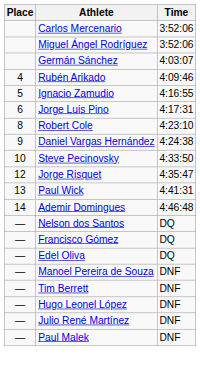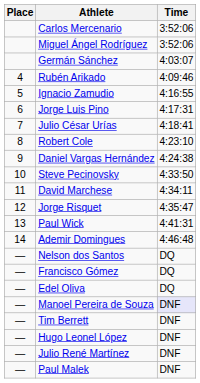 <table class=wikitable>
 <tr>
 <th>Place</th>
 <th>Athlete</th>
 <th>Time</th>
 </tr>
 <tr>
 <td align=center></td>
 <td><a href='#'>Carlos Mercenario</a> </td>
 <td>3:52:06</td>
 </tr>
 <tr>
 <td align=center></td>
 <td><a href='#'>Miguel Ángel Rodríguez</a> </td>
 <td>3:52:06</td>
 </tr>
 <tr>
 <td align=center></td>
 <td><a href='#'>Germán Sánchez</a> </td>
 <td>4:03:07</td>
 </tr>
 <tr>
 <td align=center>4</td>
 <td><a href='#'>Rubén Arikado</a> </td>
 <td>4:09:46</td>
 </tr>
 <tr>
 <td align=center>5</td>
 <td><a href='#'>Ignacio Zamudio</a> </td>
 <td>4:16:55</td>
 </tr>
 <tr>
 <td align=center>6</td>
 <td><a href='#'>Jorge Luis Pino</a> </td>
 <td>4:17:31</td>
 </tr>
 <tr>
+<td align=center>7</td>
+<td><a href='#'>Julio César Urías</a> </td>
+<td>4:18:41</td>
+</tr>
+<tr>
 <td align=center>8</td>
 <td><a href='#'>Robert Cole</a> </td>
 <td>4:23:10</td>
 </tr>
 <tr>
 <td align=center>9</td>
 <td><a href='#'>Daniel Vargas Hernández</a> </td>
 <td>4:24:38</td>
 </tr>
 <tr>
 <td align=center>10</td>
 <td><a href='#'>Steve Pecinovsky</a> </td>
 <td>4:33:50</td>
+</tr>
+<tr>
+<td align=center>11</td>
+<td><a href='#'>David Marchese</a> </td>
+<td>4:34:11</td>
 </tr>
 <tr>
 <td align=center>12</td>
 <td><a href='#'>Jorge Risquet</a> </td>
 <td>4:35:47</td>
 </tr>
 <tr>
 <td align=center>13</td>
 <td><a href='#'>Paul Wick</a> </td>
 <td>4:41:31</td>
 </tr>
 <tr>
 <td align=center>14</td>
 <td><a href='#'>Ademir Domingues</a> </td>
 <td>4:46:48</td>
 </tr>
 <tr>
 <td align=center>—</td>
 <td><a href='#'>Nelson dos Santos</a> </td>
 <td>DQ</td>
 </tr>
 <tr>
 <td align=center>—</td>
 <td><a href='#'>Francisco Gómez</a> </td>
 <td>DQ</td>
 </tr>
 <tr>
 <td align=center>—</td>
 <td><a href='#'>Edel Oliva</a> </td>
 <td>DQ</td>
 </tr>
 <tr>
 <td align=center>—</td>
 <td><a href='#'>Manoel Pereira de Souza</a> </td>
-<td>DNF</td>
+<td style="background: lavender;">DNF</td>
 </tr>
 <tr>
 <td align=center>—</td>
 <td><a href='#'>Tim Berrett</a> </td>
 <td>DNF</td>
 </tr>
 <tr>
 <td align=center>—</td>
 <td><a href='#'>Hugo Leonel López</a> </td>
 <td>DNF</td>
 </tr>
 <tr>
 <td align=center>—</td>
 <td><a href='#'>Julio René Martínez</a> </td>
 <td>DNF</td>
 </tr>
 <tr>
 <td align=center>—</td>
 <td><a href='#'>Paul Malek</a> </td>
 <td>DNF</td>
 </tr>
 </table>
